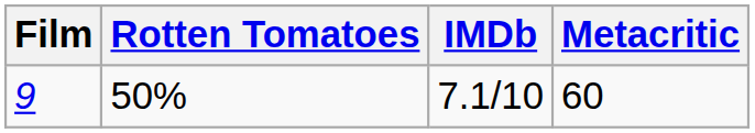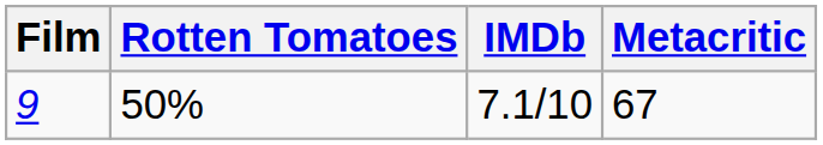 <table class="wikitable">
 <tr>
 <th>Film</th>
 <th><a href='#'>Rotten Tomatoes</a></th>
 <th><a href='#'>IMDb</a></th>
 <th><a href='#'>Metacritic</a></th>
 </tr>
 <tr>
 <td><em><a href='#'>9</a></em></td>
 <td>50%</td>
 <td>7.1/10 </td>
-<td>60 </td>
+<td>67 </td>
 </tr>
 </table>
